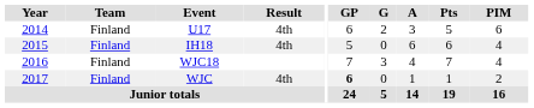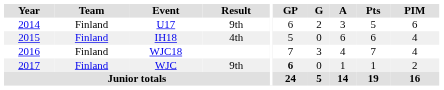 <table border="0" cellpadding="1" cellspacing="0" ID="Table3" style="text-align:center; width:40em">
 <tr bgcolor="#e0e0e0">
 <th>Year</th>
 <th>Team</th>
 <th>Event</th>
 <th>Result</th>
 <th rowspan="99" bgcolor="#ffffff"></th>
 <th>GP</th>
 <th>G</th>
 <th>A</th>
 <th>Pts</th>
 <th>PIM</th>
 </tr>
 <tr>
 <td><a href='#'>2014</a></td>
 <td>Finland</td>
 <td><a href='#'>U17</a></td>
-<td>4th</td>
+<td>9th</td>
 <td>6</td>
 <td>2</td>
 <td>3</td>
 <td>5</td>
 <td>6</td>
 </tr>
 <tr bgcolor="#f0f0f0">
 <td><a href='#'>2015</a></td>
 <td><a href='#'>Finland</a></td>
 <td><a href='#'>IH18</a></td>
 <td>4th</td>
 <td>5</td>
 <td>0</td>
 <td>6</td>
 <td>6</td>
 <td>4</td>
 </tr>
 <tr>
 <td><a href='#'>2016</a></td>
 <td>Finland</td>
 <td><a href='#'>WJC18</a></td>
 <td></td>
 <td>7</td>
 <td>3</td>
 <td>4</td>
 <td>7</td>
 <td>4</td>
 </tr>
 <tr bgcolor="#f0f0f0">
 <td><a href='#'>2017</a></td>
 <td><a href='#'>Finland</a></td>
 <td><a href='#'>WJC</a></td>
-<td>4th</td>
+<td>9th</td>
 <td><strong>6</strong></td>
 <td>0</td>
 <td>1</td>
 <td>1</td>
 <td>2</td>
 </tr>
 <tr bgcolor="#e0e0e0">
 <th colspan="4">Junior totals</th>
 <th>24</th>
 <th>5</th>
 <th>14</th>
 <th>19</th>
 <th>16</th>
 </tr>
 </table>
